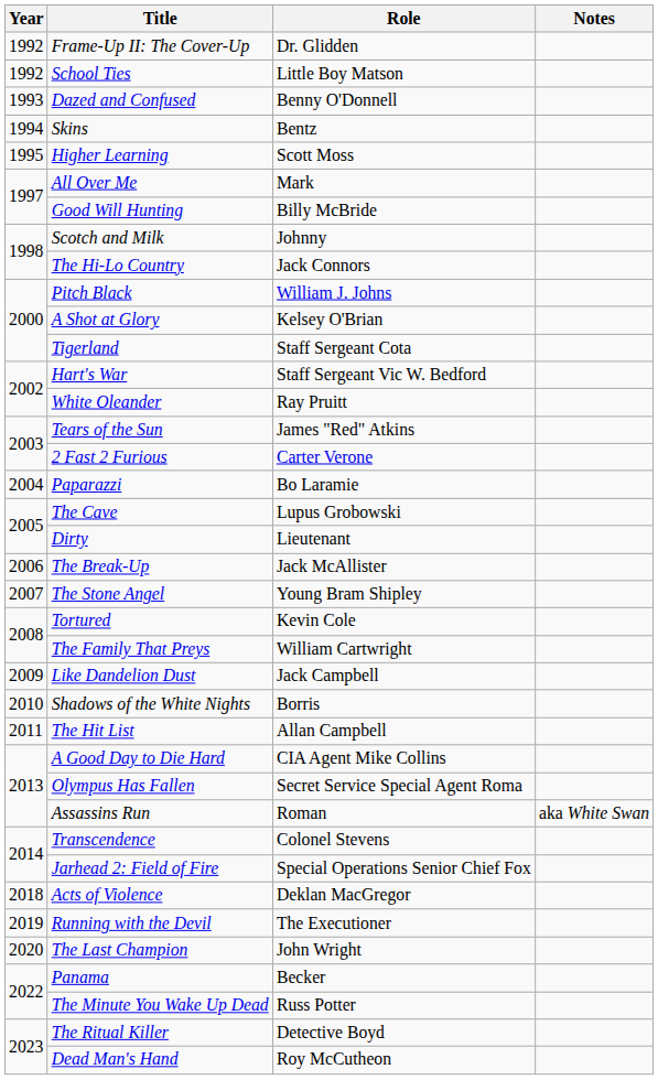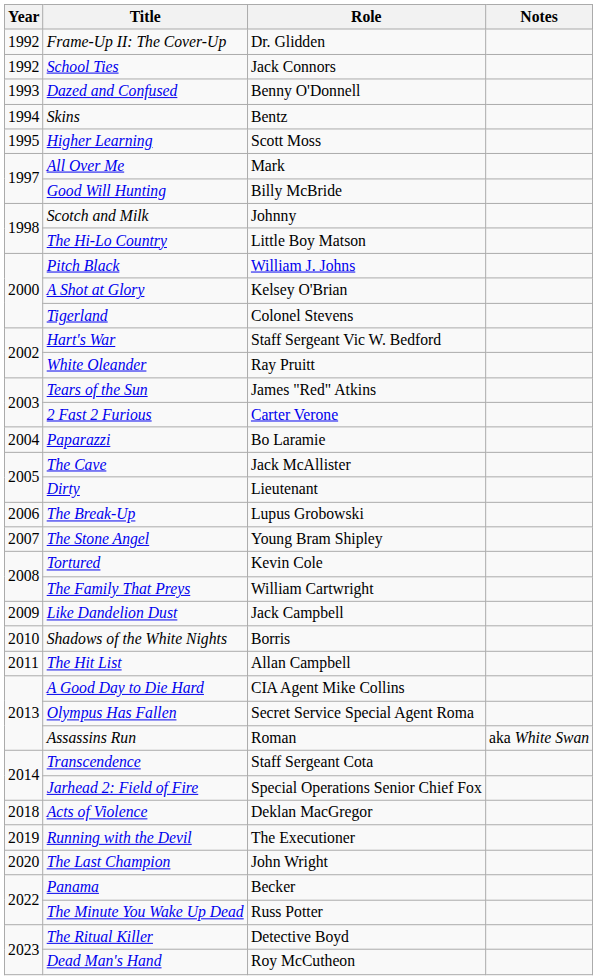 <table class="wikitable sortable">
 <tr>
 <th>Year</th>
 <th>Title</th>
 <th>Role</th>
 <th class="unsortable">Notes</th>
 </tr>
 <tr>
 <td>1992</td>
 <td><em>Frame-Up II: The Cover-Up</em></td>
 <td>Dr. Glidden</td>
 <td></td>
 </tr>
 <tr>
 <td>1992</td>
 <td><em><a href='#'>School Ties</a></em></td>
-<td>Little Boy Matson</td>
+<td>Jack Connors</td>
 <td></td>
 </tr>
 <tr>
 <td>1993</td>
 <td><em><a href='#'>Dazed and Confused</a></em></td>
 <td>Benny O'Donnell</td>
 <td></td>
 </tr>
 <tr>
 <td>1994</td>
 <td><em>Skins</em></td>
 <td>Bentz</td>
 <td></td>
 </tr>
 <tr>
 <td>1995</td>
 <td><em><a href='#'>Higher Learning</a></em></td>
 <td>Scott Moss</td>
 <td></td>
 </tr>
 <tr>
 <td rowspan=2>1997</td>
 <td><em><a href='#'>All Over Me</a></em></td>
 <td>Mark</td>
 <td></td>
 </tr>
 <tr>
 <td><em><a href='#'>Good Will Hunting</a></em></td>
 <td>Billy McBride</td>
 <td></td>
 </tr>
 <tr>
 <td rowspan=2>1998</td>
 <td><em>Scotch and Milk</em></td>
 <td>Johnny</td>
 <td></td>
 </tr>
 <tr>
 <td><em><a href='#'>The Hi-Lo Country</a></em></td>
-<td>Jack Connors</td>
+<td>Little Boy Matson</td>
 <td></td>
 </tr>
 <tr>
 <td rowspan=3>2000</td>
 <td><em><a href='#'>Pitch Black</a></em></td>
 <td><a href='#'>William J. Johns</a></td>
 <td></td>
 </tr>
 <tr>
 <td><em><a href='#'>A Shot at Glory</a></em></td>
 <td>Kelsey O'Brian</td>
 <td></td>
 </tr>
 <tr>
 <td><em><a href='#'>Tigerland</a></em></td>
-<td>Staff Sergeant Cota</td>
+<td>Colonel Stevens</td>
 <td></td>
 </tr>
 <tr>
 <td rowspan=2>2002</td>
 <td><em><a href='#'>Hart's War</a></em></td>
 <td>Staff Sergeant Vic W. Bedford</td>
 <td></td>
 </tr>
 <tr>
 <td><em><a href='#'>White Oleander</a></em></td>
 <td>Ray Pruitt</td>
 <td></td>
 </tr>
 <tr>
 <td rowspan=2>2003</td>
 <td><em><a href='#'>Tears of the Sun</a></em></td>
 <td>James "Red" Atkins</td>
 <td></td>
 </tr>
 <tr>
 <td><em><a href='#'>2 Fast 2 Furious</a></em></td>
 <td><a href='#'>Carter Verone</a></td>
 <td></td>
 </tr>
 <tr>
 <td>2004</td>
 <td><em><a href='#'>Paparazzi</a></em></td>
 <td>Bo Laramie</td>
 <td></td>
 </tr>
 <tr>
 <td rowspan=2>2005</td>
 <td><em><a href='#'>The Cave</a></em></td>
-<td>Lupus Grobowski</td>
+<td>Jack McAllister</td>
 <td></td>
 </tr>
 <tr>
 <td><em><a href='#'>Dirty</a></em></td>
 <td>Lieutenant</td>
 <td></td>
 </tr>
 <tr>
 <td>2006</td>
 <td><em><a href='#'>The Break-Up</a></em></td>
-<td>Jack McAllister</td>
+<td>Lupus Grobowski</td>
 <td></td>
 </tr>
 <tr>
 <td>2007</td>
 <td><em><a href='#'>The Stone Angel</a></em></td>
 <td>Young Bram Shipley</td>
 <td></td>
 </tr>
 <tr>
 <td rowspan=2>2008</td>
 <td><em><a href='#'>Tortured</a></em></td>
 <td>Kevin Cole</td>
 <td></td>
 </tr>
 <tr>
 <td><em><a href='#'>The Family That Preys</a></em></td>
 <td>William  Cartwright</td>
 <td></td>
 </tr>
 <tr>
 <td>2009</td>
 <td><em><a href='#'>Like Dandelion Dust</a></em></td>
 <td>Jack Campbell</td>
 <td></td>
 </tr>
 <tr>
 <td>2010</td>
 <td><em>Shadows of the White Nights</em></td>
 <td>Borris</td>
 <td></td>
 </tr>
 <tr>
 <td>2011</td>
 <td><em><a href='#'>The Hit List</a></em></td>
 <td>Allan Campbell</td>
 <td></td>
 </tr>
 <tr>
 <td rowspan=3>2013</td>
 <td><em><a href='#'>A Good Day to Die Hard</a></em></td>
 <td>CIA Agent Mike Collins</td>
 <td></td>
 </tr>
 <tr>
 <td><em><a href='#'>Olympus Has Fallen</a></em></td>
 <td>Secret Service Special Agent Roma</td>
 <td></td>
 </tr>
 <tr>
 <td><em>Assassins Run</em></td>
 <td>Roman</td>
 <td>aka <em>White Swan</em></td>
 </tr>
 <tr>
 <td rowspan=2>2014</td>
 <td><em><a href='#'>Transcendence</a></em></td>
-<td>Colonel Stevens</td>
+<td>Staff Sergeant Cota</td>
 <td></td>
 </tr>
 <tr>
 <td><em><a href='#'>Jarhead 2: Field of Fire</a></em></td>
 <td>Special Operations Senior Chief Fox</td>
 <td></td>
 </tr>
 <tr>
 <td>2018</td>
 <td><em><a href='#'>Acts of Violence</a></em></td>
 <td>Deklan MacGregor</td>
 <td></td>
 </tr>
 <tr>
 <td>2019</td>
 <td><em><a href='#'>Running with the Devil</a></em></td>
 <td>The Executioner</td>
 <td></td>
 </tr>
 <tr>
 <td>2020</td>
 <td><em><a href='#'>The Last Champion</a></em></td>
 <td>John Wright</td>
 <td></td>
 </tr>
 <tr>
 <td rowspan=2>2022</td>
 <td><em><a href='#'>Panama</a></em></td>
 <td>Becker</td>
 <td></td>
 </tr>
 <tr>
 <td><em><a href='#'>The Minute You Wake Up Dead</a></em></td>
 <td>Russ Potter</td>
 <td></td>
 </tr>
 <tr>
 <td rowspan=2>2023</td>
 <td><em><a href='#'>The Ritual Killer</a></em></td>
 <td>Detective Boyd</td>
 <td></td>
 </tr>
 <tr>
 <td><em><a href='#'>Dead Man's Hand</a></em></td>
 <td>Roy McCutheon</td>
 <td></td>
 </tr>
 </table>
